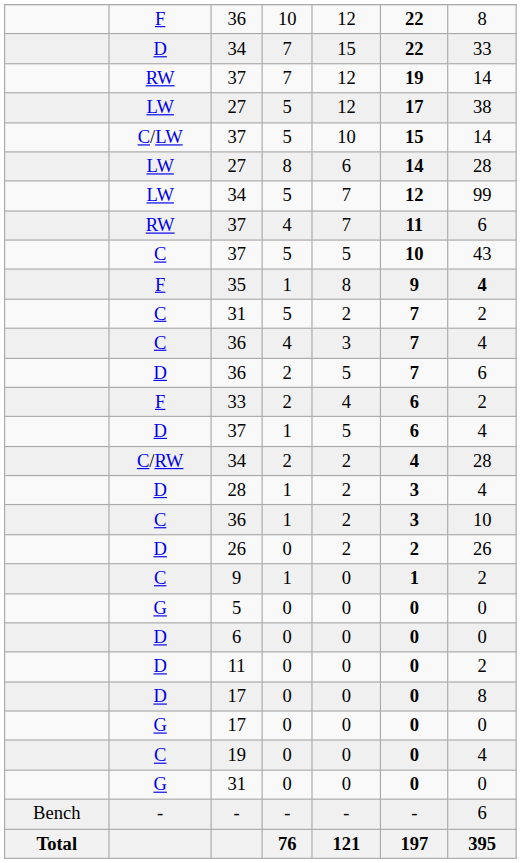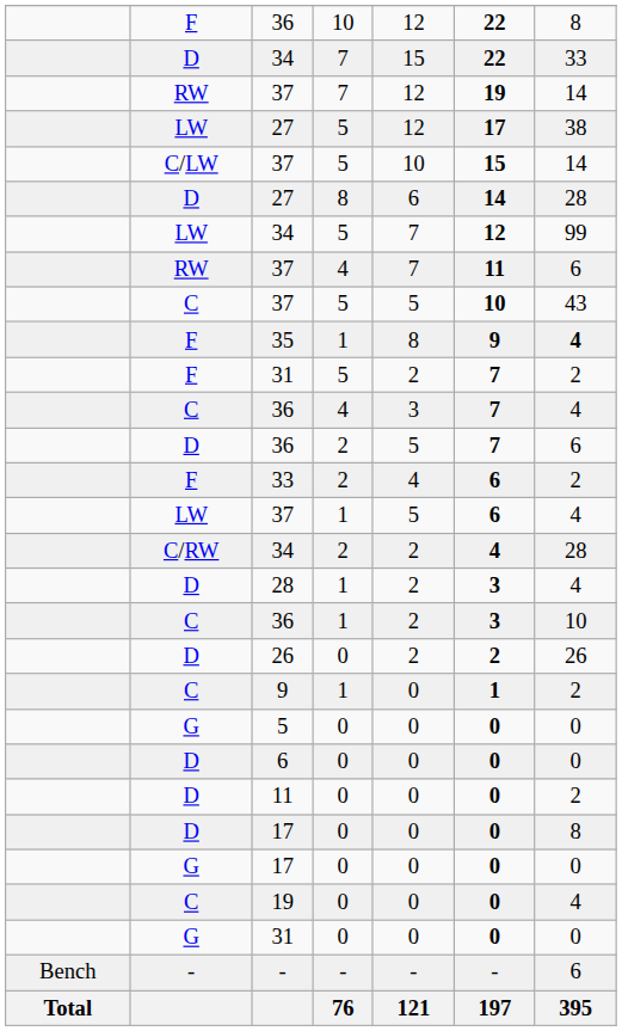 <table class="wikitable sortable" width ="50%">
 <tr align="center">
 </tr>
 <tr align="center" bgcolor="">
 <td></td>
 <td><a href='#'>F</a></td>
 <td>36</td>
 <td>10</td>
 <td>12</td>
 <td><strong>22</strong></td>
 <td>8</td>
 </tr>
 <tr align="center" bgcolor="f0f0f0">
 <td></td>
 <td><a href='#'>D</a></td>
 <td>34</td>
 <td>7</td>
 <td>15</td>
 <td><strong>22</strong></td>
 <td>33</td>
 </tr>
 <tr align="center" bgcolor="">
 <td></td>
 <td><a href='#'>RW</a></td>
 <td>37</td>
 <td>7</td>
 <td>12</td>
 <td><strong>19</strong></td>
 <td>14</td>
 </tr>
 <tr align="center" bgcolor="f0f0f0">
 <td></td>
 <td><a href='#'>LW</a></td>
 <td>27</td>
 <td>5</td>
 <td>12</td>
 <td><strong>17</strong></td>
 <td>38</td>
 </tr>
 <tr align="center" bgcolor="">
 <td></td>
 <td><a href='#'>C</a>/<a href='#'>LW</a></td>
 <td>37</td>
 <td>5</td>
 <td>10</td>
 <td><strong>15</strong></td>
 <td>14</td>
 </tr>
 <tr align="center" bgcolor="f0f0f0">
 <td></td>
-<td><a href='#'>LW</a></td>
+<td><a href='#'>D</a></td>
 <td>27</td>
 <td>8</td>
 <td>6</td>
 <td><strong>14</strong></td>
 <td>28</td>
 </tr>
 <tr align="center" bgcolor="">
 <td></td>
 <td><a href='#'>LW</a></td>
 <td>34</td>
 <td>5</td>
 <td>7</td>
 <td><strong>12</strong></td>
 <td>99</td>
 </tr>
 <tr align="center" bgcolor="f0f0f0">
 <td></td>
 <td><a href='#'>RW</a></td>
 <td>37</td>
 <td>4</td>
 <td>7</td>
 <td><strong>11</strong></td>
 <td>6</td>
 </tr>
 <tr align="center" bgcolor="">
 <td></td>
 <td><a href='#'>C</a></td>
 <td>37</td>
 <td>5</td>
 <td>5</td>
 <td><strong>10</strong></td>
 <td>43</td>
 </tr>
 <tr align="center" bgcolor="f0f0f0">
 <td></td>
 <td><a href='#'>F</a></td>
 <td>35</td>
 <td>1</td>
 <td>8</td>
 <td><strong>9</strong></td>
 <td><strong>4</strong></td>
 </tr>
 <tr align="center" bgcolor="">
 <td></td>
-<td><a href='#'>C</a></td>
+<td><a href='#'>F</a></td>
 <td>31</td>
 <td>5</td>
 <td>2</td>
 <td><strong>7</strong></td>
 <td>2</td>
 </tr>
 <tr align="center" bgcolor="f0f0f0">
 <td></td>
 <td><a href='#'>C</a></td>
 <td>36</td>
 <td>4</td>
 <td>3</td>
 <td><strong>7</strong></td>
 <td>4</td>
 </tr>
 <tr align="center" bgcolor="">
 <td></td>
 <td><a href='#'>D</a></td>
 <td>36</td>
 <td>2</td>
 <td>5</td>
 <td><strong>7</strong></td>
 <td>6</td>
 </tr>
 <tr align="center" bgcolor="f0f0f0">
 <td></td>
 <td><a href='#'>F</a></td>
 <td>33</td>
 <td>2</td>
 <td>4</td>
 <td><strong>6</strong></td>
 <td>2</td>
 </tr>
 <tr align="center" bgcolor="">
 <td></td>
-<td><a href='#'>D</a></td>
+<td><a href='#'>LW</a></td>
 <td>37</td>
 <td>1</td>
 <td>5</td>
 <td><strong>6</strong></td>
 <td>4</td>
 </tr>
 <tr align="center" bgcolor="f0f0f0">
 <td></td>
 <td><a href='#'>C</a>/<a href='#'>RW</a></td>
 <td>34</td>
 <td>2</td>
 <td>2</td>
 <td><strong>4</strong></td>
 <td>28</td>
 </tr>
 <tr align="center" bgcolor="">
 <td></td>
 <td><a href='#'>D</a></td>
 <td>28</td>
 <td>1</td>
 <td>2</td>
 <td><strong>3</strong></td>
 <td>4</td>
 </tr>
 <tr align="center" bgcolor="f0f0f0">
 <td></td>
 <td><a href='#'>C</a></td>
 <td>36</td>
 <td>1</td>
 <td>2</td>
 <td><strong>3</strong></td>
 <td>10</td>
 </tr>
 <tr align="center" bgcolor="">
 <td></td>
 <td><a href='#'>D</a></td>
 <td>26</td>
 <td>0</td>
 <td>2</td>
 <td><strong>2</strong></td>
 <td>26</td>
 </tr>
 <tr align="center" bgcolor="f0f0f0">
 <td></td>
 <td><a href='#'>C</a></td>
 <td>9</td>
 <td>1</td>
 <td>0</td>
 <td><strong>1</strong></td>
 <td>2</td>
 </tr>
 <tr align="center" bgcolor="">
 <td></td>
 <td><a href='#'>G</a></td>
 <td>5</td>
 <td>0</td>
 <td>0</td>
 <td><strong>0</strong></td>
 <td>0</td>
 </tr>
 <tr align="center" bgcolor="f0f0f0">
 <td></td>
 <td><a href='#'>D</a></td>
 <td>6</td>
 <td>0</td>
 <td>0</td>
 <td><strong>0</strong></td>
 <td>0</td>
 </tr>
 <tr align="center" bgcolor="">
 <td></td>
 <td><a href='#'>D</a></td>
 <td>11</td>
 <td>0</td>
 <td>0</td>
 <td><strong>0</strong></td>
 <td>2</td>
 </tr>
 <tr align="center" bgcolor="f0f0f0">
 <td></td>
 <td><a href='#'>D</a></td>
 <td>17</td>
 <td>0</td>
 <td>0</td>
 <td><strong>0</strong></td>
 <td>8</td>
 </tr>
 <tr align="center" bgcolor="">
 <td></td>
 <td><a href='#'>G</a></td>
 <td>17</td>
 <td>0</td>
 <td>0</td>
 <td><strong>0</strong></td>
 <td>0</td>
 </tr>
 <tr align="center" bgcolor="f0f0f0">
 <td></td>
 <td><a href='#'>C</a></td>
 <td>19</td>
 <td>0</td>
 <td>0</td>
 <td><strong>0</strong></td>
 <td>4</td>
 </tr>
 <tr align="center" bgcolor="">
 <td></td>
 <td><a href='#'>G</a></td>
 <td>31</td>
 <td>0</td>
 <td>0</td>
 <td><strong>0</strong></td>
 <td>0</td>
 </tr>
 <tr align="center" bgcolor="f0f0f0">
 <td>Bench</td>
 <td>-</td>
 <td>-</td>
 <td>-</td>
 <td>-</td>
 <td>-</td>
 <td>6</td>
 </tr>
 <tr>
 <th>Total</th>
 <th></th>
 <th></th>
 <th>76</th>
 <th>121</th>
 <th>197</th>
 <th>395</th>
 </tr>
 </table>
